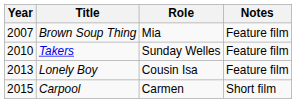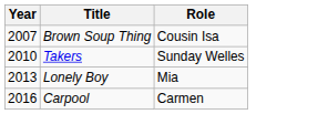 <table class="wikitable sortable">
 <tr>
 <th>Year</th>
 <th>Title</th>
 <th>Role</th>
-<th class="unsortable">Notes</th>
 </tr>
 <tr>
 <td>2007</td>
 <td><em>Brown Soup Thing</em></td>
-<td>Mia</td>
-<td>Feature film</td>
+<td>Cousin Isa</td>
 </tr>
 <tr>
 <td>2010</td>
 <td><em><a href='#'>Takers</a></em></td>
 <td>Sunday Welles</td>
-<td>Feature film</td>
 </tr>
 <tr>
 <td>2013</td>
 <td><em>Lonely Boy</em></td>
-<td>Cousin Isa</td>
-<td>Feature film</td>
+<td>Mia</td>
 </tr>
 <tr>
-<td>2015</td>
+<td>2016</td>
 <td><em>Carpool</em></td>
 <td>Carmen</td>
-<td>Short film</td>
 </tr>
 </table>
